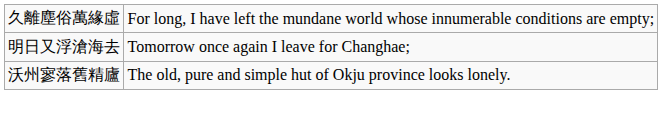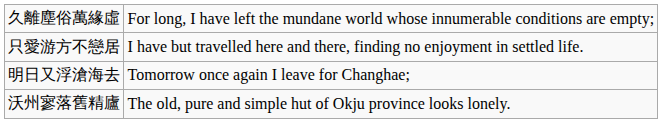 <table class="wikitable">
 <tr>
 <td>久離塵俗萬緣虛</td>
 <td>For long, I have left the mundane world whose innumerable conditions are empty;</td>
+</tr>
+<tr>
+<td>只愛游方不戀居</td>
+<td>I have but travelled here and there, finding no enjoyment in settled life.</td>
 </tr>
 <tr>
 <td>明日又浮滄海去</td>
 <td>Tomorrow once again I leave for Changhae;</td>
 </tr>
 <tr>
 <td>沃州寥落舊精廬</td>
 <td>The old, pure and simple hut of Okju province looks lonely.</td>
 </tr>
 </table>
